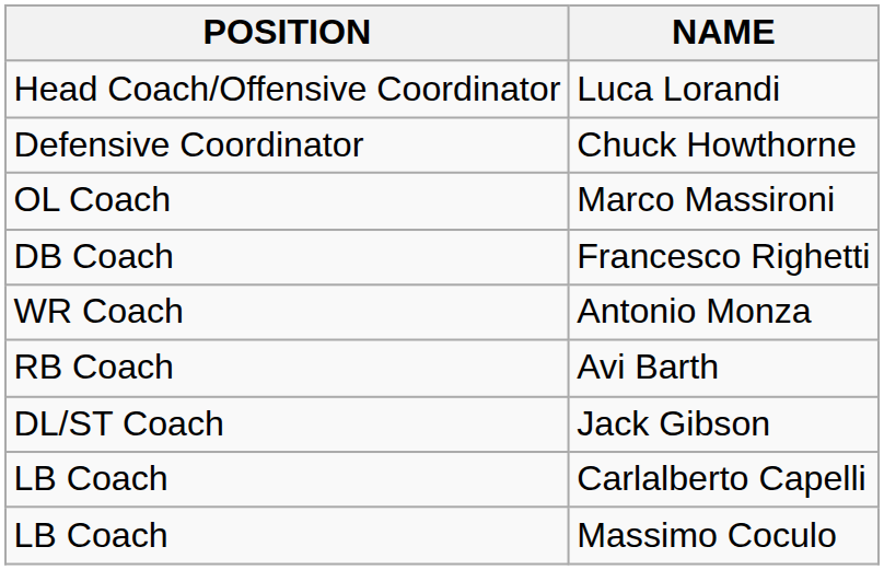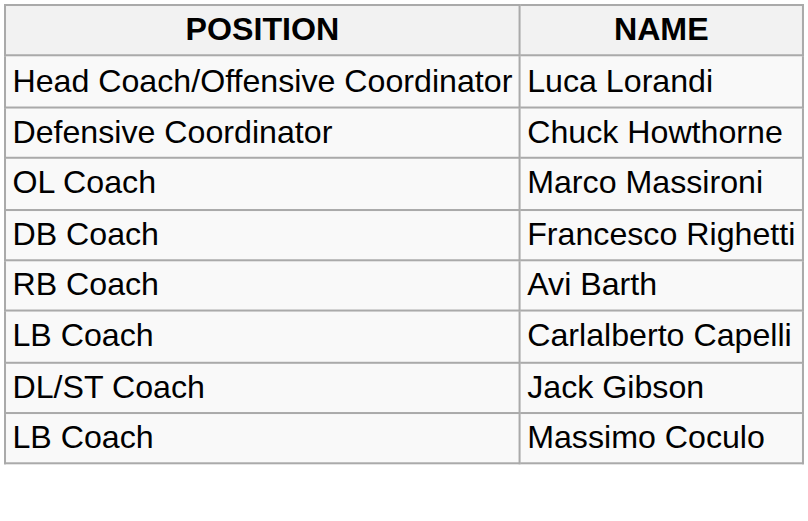 <table class="wikitable sortable">
 <tr>
 <th>POSITION</th>
 <th>NAME</th>
 </tr>
 <tr>
 <td>Head Coach/Offensive Coordinator</td>
 <td>Luca Lorandi</td>
 </tr>
 <tr>
 <td>Defensive Coordinator</td>
 <td>Chuck Howthorne</td>
 </tr>
 <tr>
 <td>OL Coach</td>
 <td>Marco Massironi</td>
 </tr>
 <tr>
 <td>DB Coach</td>
 <td>Francesco Righetti</td>
 </tr>
 <tr>
-<td>WR Coach</td>
-<td>Antonio Monza</td>
+<td>RB Coach</td>
+<td>Avi Barth</td>
 </tr>
 <tr>
-<td>RB Coach</td>
-<td>Avi Barth</td>
+<td>LB Coach</td>
+<td>Carlalberto Capelli</td>
 </tr>
 <tr>
 <td>DL/ST Coach</td>
 <td>Jack Gibson</td>
 </tr>
 <tr>
 <td>LB Coach</td>
-<td>Carlalberto Capelli</td>
-</tr>
-<tr>
-<td>LB Coach</td>
 <td>Massimo Coculo</td>
 </tr>
 </table>
